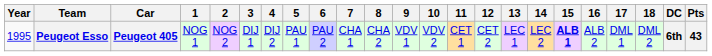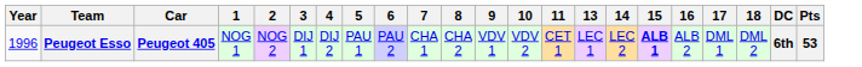 <table class="wikitable" style="text-align:center; font-size:85%">
 <tr>
 <th>Year</th>
 <th>Team</th>
 <th>Car</th>
 <th>1</th>
 <th>2</th>
 <th>3</th>
 <th>4</th>
 <th>5</th>
 <th>6</th>
 <th>7</th>
 <th>8</th>
 <th>9</th>
 <th>10</th>
 <th>11</th>
-<th>12</th>
 <th>13</th>
 <th>14</th>
 <th>15</th>
 <th>16</th>
 <th>17</th>
 <th>18</th>
 <th>DC</th>
 <th>Pts</th>
 </tr>
 <tr>
-<td><a href='#'>1995</a></td>
+<td><a href='#'>1996</a></td>
 <th nowrap><a href='#'>Peugeot Esso</a></th>
 <th nowrap><a href='#'>Peugeot 405</a></th>
 <td style="background:#DFFFDF;"><a href='#'>NOG<br>1</a><br></td>
 <td style="background:#EFCFFF;"><a href='#'>NOG<br>2</a><br></td>
 <td style="background:#DFFFDF;"><a href='#'>DIJ<br>1</a><br></td>
 <td style="background:#DFFFDF;"><a href='#'>DIJ<br>2</a><br></td>
 <td style="background:#DFFFDF;"><a href='#'>PAU<br>1</a><br></td>
 <td style="background:#CFCFFF;"><a href='#'>PAU<br>2</a><br></td>
 <td style="background:#DFFFDF;"><a href='#'>CHA<br>1</a><br></td>
 <td style="background:#DFFFDF;"><a href='#'>CHA<br>2</a><br></td>
 <td style="background:#DFFFDF;"><a href='#'>VDV<br>1</a><br></td>
 <td style="background:#DFFFDF;"><a href='#'>VDV<br>2</a><br></td>
 <td style="background:#FFDF9F;"><a href='#'>CET<br>1</a><br></td>
-<td style="background:#DFFFDF;"><a href='#'>CET<br>2</a><br></td>
 <td style="background:#EFCFFF;"><a href='#'>LEC<br>1</a><br></td>
 <td style="background:#FFDF9F;"><a href='#'>LEC<br>2</a><br></td>
 <td style="background:#EFCFFF;"><strong><a href='#'>ALB<br>1</a><br></strong></td>
 <td style="background:#DFFFDF;"><a href='#'>ALB<br>2</a><br></td>
 <td style="background:#DFFFDF;"><a href='#'>DML<br>1</a><br></td>
 <td style="background:#DFFFDF;"><a href='#'>DML<br>2</a><br></td>
 <th>6th</th>
-<th>43</th>
+<th>53</th>
 </tr>
 </table>
